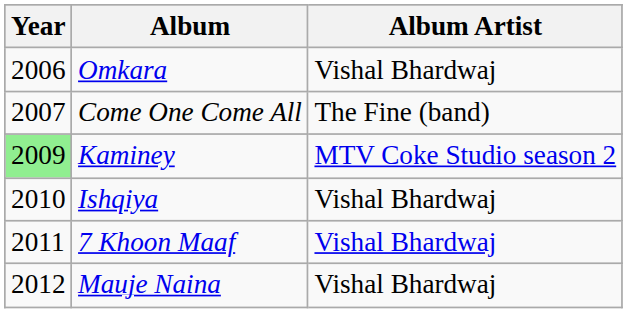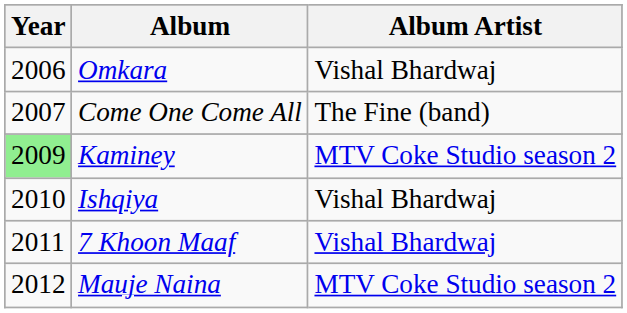 <table class="wikitable">
 <tr>
 <th>Year</th>
 <th>Album</th>
 <th>Album Artist</th>
 </tr>
 <tr>
 <td>2006</td>
 <td><a href='#'><em>Omkara</em></a></td>
 <td>Vishal Bhardwaj</td>
 </tr>
 <tr>
 <td>2007</td>
 <td><em>Come One Come All</em></td>
 <td>The Fine (band)</td>
 </tr>
 <tr>
 <td style="background: lightgreen;">2009</td>
 <td><em><a href='#'>Kaminey</a></em></td>
 <td><a href='#'>MTV Coke Studio season 2</a></td>
 </tr>
 <tr>
 <td>2010</td>
 <td><em><a href='#'>Ishqiya</a></em></td>
 <td>Vishal Bhardwaj</td>
 </tr>
 <tr>
 <td>2011</td>
 <td><em><a href='#'>7 Khoon Maaf</a></em></td>
 <td><a href='#'>Vishal Bhardwaj</a></td>
 </tr>
 <tr>
 <td>2012</td>
 <td><em><a href='#'>Mauje Naina</a></em></td>
-<td>Vishal Bhardwaj</td>
+<td><a href='#'>MTV Coke Studio season 2</a></td>
 </tr>
 </table>
